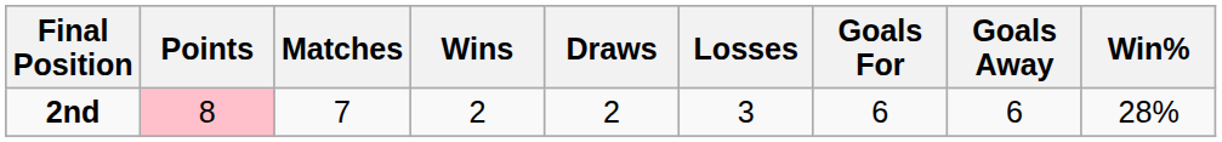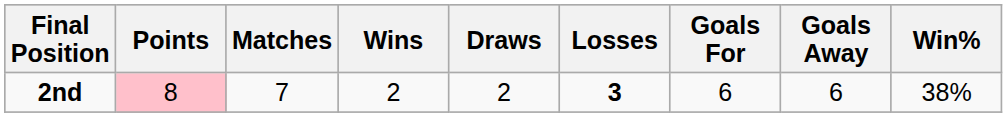 <table class="wikitable" style="font-size: 95%; text-align: center;">
 <tr>
 <th width=60>Final Position</th>
 <th width=60>Points</th>
 <th width=60>Matches</th>
 <th width=60>Wins</th>
 <th width=60>Draws</th>
 <th width=60>Losses</th>
 <th width=60>Goals For</th>
 <th width=60>Goals Away</th>
 <th width=60>Win%</th>
 </tr>
 <tr>
 <td><strong>2nd</strong></td>
 <td style="background: pink;">8</td>
 <td>7</td>
 <td>2</td>
 <td>2</td>
-<td>3</td>
+<td><strong>3</strong></td>
 <td>6</td>
 <td>6</td>
-<td>28%</td>
+<td>38%</td>
 </tr>
 </table>
